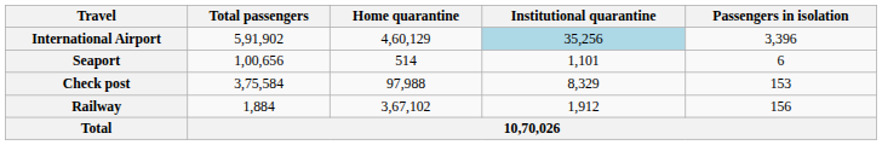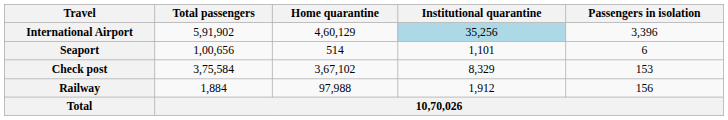 <table class="wikitable" style="text-align:center; width: 78%;">
 <tr>
 <th>Travel</th>
 <th>Total passengers</th>
 <th>Home quarantine</th>
 <th>Institutional quarantine</th>
 <th>Passengers in isolation</th>
 </tr>
 <tr>
 <th>International Airport</th>
 <td>5,91,902</td>
 <td>4,60,129</td>
 <td style="background: lightblue;">35,256</td>
 <td>3,396</td>
 </tr>
 <tr>
 <th>Seaport</th>
 <td>1,00,656</td>
 <td>514</td>
 <td>1,101</td>
 <td>6</td>
 </tr>
 <tr>
 <th>Check post</th>
 <td>3,75,584</td>
-<td>97,988</td>
+<td>3,67,102</td>
 <td>8,329</td>
 <td>153</td>
 </tr>
 <tr>
 <th>Railway</th>
 <td>1,884</td>
-<td>3,67,102</td>
+<td>97,988</td>
 <td>1,912</td>
 <td>156</td>
 </tr>
 <tr>
 <th>Total</th>
 <th colspan="4">10,70,026</th>
 </tr>
 </table>
